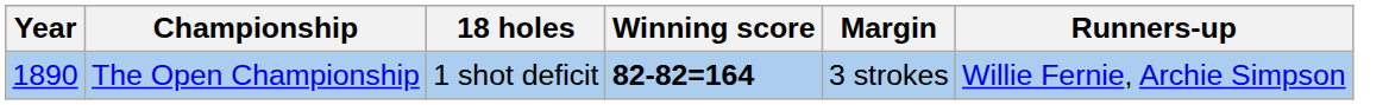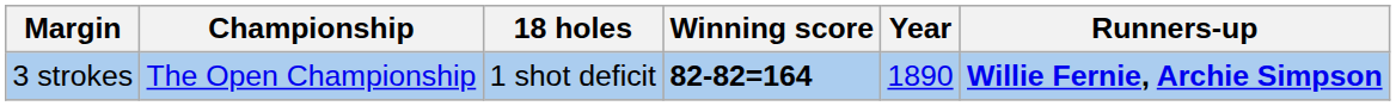 <table class="wikitable">
 <tr>
-<th>Year</th>
+<th>Margin</th>
 <th>Championship</th>
 <th>18 holes</th>
 <th>Winning score</th>
-<th>Margin</th>
+<th>Year</th>
 <th>Runners-up</th>
 </tr>
 <tr style="background:#ABCDEF;">
-<td><a href='#'>1890</a></td>
+<td>3 strokes</td>
 <td><a href='#'>The Open Championship</a></td>
 <td>1 shot deficit</td>
 <td><strong>82-82=164</strong></td>
-<td>3 strokes</td>
-<td> <a href='#'>Willie Fernie</a>,  <a href='#'>Archie Simpson</a></td>
+<td><a href='#'>1890</a></td>
+<td><strong> <a href='#'>Willie Fernie</a>,  <a href='#'>Archie Simpson</a></strong></td>
 </tr>
 </table>
